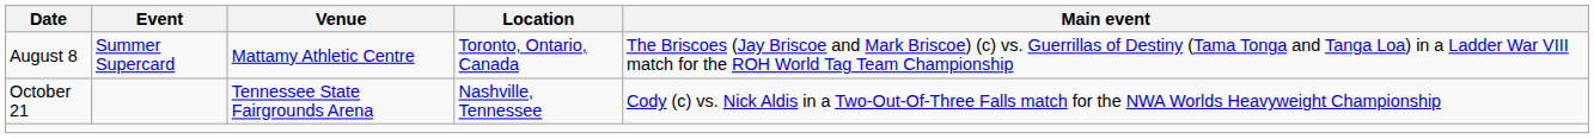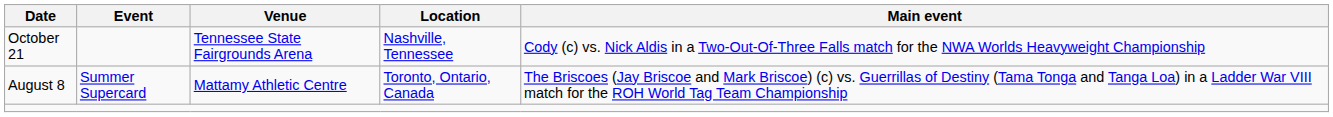 <table class="sortable wikitable succession-box" style="font-size:85%;">
 <tr>
 <th>Date</th>
 <th>Event</th>
 <th>Venue</th>
 <th>Location</th>
 <th>Main event</th>
 </tr>
 <tr>
+<td>October 21</td>
+<td></td>
+<td><a href='#'>Tennessee State Fairgrounds Arena</a></td>
+<td><a href='#'>Nashville, Tennessee</a></td>
+<td><a href='#'>Cody</a> (c) vs. <a href='#'>Nick Aldis</a> in a <a href='#'>Two-Out-Of-Three Falls match</a> for the <a href='#'>NWA Worlds Heavyweight Championship</a></td>
+</tr>
+<tr>
 <td>August 8</td>
 <td><a href='#'>Summer Supercard</a></td>
 <td><a href='#'>Mattamy Athletic Centre</a></td>
 <td><a href='#'>Toronto, Ontario, Canada</a></td>
 <td><a href='#'>The Briscoes</a> (<a href='#'>Jay Briscoe</a> and <a href='#'>Mark Briscoe</a>) (c) vs. <a href='#'>Guerrillas of Destiny</a> (<a href='#'>Tama Tonga</a> and <a href='#'>Tanga Loa</a>) in a <a href='#'>Ladder War VIII</a> match for the <a href='#'>ROH World Tag Team Championship</a></td>
 </tr>
 <tr>
-<td>October 21</td>
-<td></td>
-<td><a href='#'>Tennessee State Fairgrounds Arena</a></td>
-<td><a href='#'>Nashville, Tennessee</a></td>
-<td><a href='#'>Cody</a> (c) vs. <a href='#'>Nick Aldis</a> in a <a href='#'>Two-Out-Of-Three Falls match</a> for the <a href='#'>NWA Worlds Heavyweight Championship</a></td>
-</tr>
-<tr>
 <td colspan=5></td>
 </tr>
 </table>
